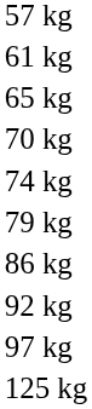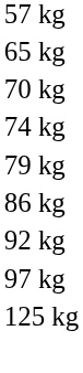 <table>
 <tr>
 <td rowspan=2>57 kg</td>
 <td rowspan=2></td>
 <td rowspan=2></td>
 <td></td>
 </tr>
 <tr>
-<td></td>
-</tr>
-<tr>
-<td>61 kg</td>
-<td></td>
-<td></td>
 <td></td>
 </tr>
 <tr>
 <td rowspan=2>65 kg</td>
 <td rowspan=2></td>
 <td rowspan=2></td>
 <td></td>
 </tr>
 <tr>
 <td></td>
 </tr>
 <tr>
 <td>70 kg</td>
 <td></td>
 <td></td>
 <td></td>
 </tr>
 <tr>
 <td rowspan=2>74 kg</td>
 <td rowspan=2></td>
 <td rowspan=2></td>
 <td></td>
 </tr>
 <tr>
 <td></td>
 </tr>
 <tr>
 <td rowspan=2>79 kg</td>
 <td rowspan=2></td>
 <td rowspan=2></td>
 <td></td>
 </tr>
 <tr>
 <td></td>
 </tr>
 <tr>
 <td rowspan=2>86 kg</td>
 <td rowspan=2></td>
 <td rowspan=2></td>
 <td></td>
 </tr>
 <tr>
 <td></td>
 </tr>
 <tr>
 <td>92 kg</td>
 <td></td>
 <td></td>
 <td></td>
 </tr>
 <tr>
 <td rowspan=2>97 kg</td>
 <td rowspan=2></td>
 <td rowspan=2></td>
 <td></td>
 </tr>
 <tr>
 <td></td>
 </tr>
 <tr>
 <td rowspan=2>125 kg</td>
 <td rowspan=2></td>
 <td rowspan=2></td>
 <td></td>
 </tr>
 <tr>
 <td></td>
 </tr>
 </table>
